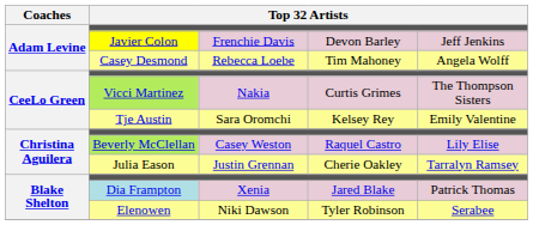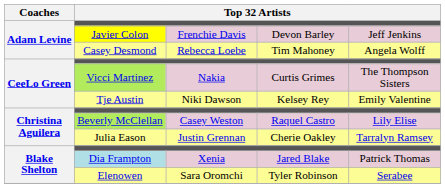 <table class="wikitable" style="text-align:center; line-height:16px; width:100%;">
 <tr>
 <th width="16%">Coaches</th>
 <th width="84%" colspan="10">Top 32 Artists</th>
 </tr>
 <tr>
 <th rowspan="3"><a href='#'>Adam Levine</a></th>
 <td colspan="4" style="background:#555555;"></td>
 </tr>
 <tr>
 <td style="background:yellow"><a href='#'>Javier Colon</a></td>
 <td style="background:#E8CCD7;" width="21%"><a href='#'>Frenchie Davis</a></td>
 <td style="background:#E8CCD7" width="21%">Devon Barley</td>
 <td style="background:#E8CCD7" width="21%">Jeff Jenkins</td>
 </tr>
 <tr>
 <td style="background:#FDFD96" width="21%"><a href='#'>Casey Desmond</a></td>
 <td style="background:#FDFD96" width="21%"><a href='#'>Rebecca Loebe</a></td>
 <td style="background:#FDFD96" width="21%">Tim Mahoney</td>
 <td style="background:#FDFD96" width="21%">Angela Wolff</td>
 </tr>
 <tr>
 <th rowspan="3"><a href='#'>CeeLo Green</a></th>
 <td colspan="4" style="background:#555555;"></td>
 </tr>
 <tr>
 <td style="background:#B2EC5D;" width="21%"><a href='#'>Vicci Martinez</a></td>
 <td style="background:#E8CCD7;" width="21%"><a href='#'>Nakia</a></td>
 <td style="background:#E8CCD7;" width="21%">Curtis Grimes</td>
 <td style="background:#E8CCD7;" width="21%">The Thompson Sisters</td>
 </tr>
 <tr>
 <td style="background:#FDFD96" width="21%"><a href='#'>Tje Austin</a></td>
-<td style="background:#FDFD96" width="21%">Sara Oromchi</td>
+<td style="background:#FDFD96" width="21%">Niki Dawson</td>
 <td style="background:#FDFD96" width="21%">Kelsey Rey</td>
 <td style="background:#FDFD96" width="21%">Emily Valentine</td>
 </tr>
 <tr>
 <th rowspan="3"><a href='#'>Christina Aguilera</a></th>
 <td colspan="4" style="background:#555555;"></td>
 </tr>
 <tr>
 <td style="background:#B2EC5D;" width="21%"><a href='#'>Beverly McClellan</a></td>
 <td style="background:#E8CCD7" width="21%"><a href='#'>Casey Weston</a></td>
 <td style="background:#E8CCD7;" width="21%"><a href='#'>Raquel Castro</a></td>
 <td style="background:#E8CCD7;" width="21%"><a href='#'>Lily Elise</a></td>
 </tr>
 <tr>
 <td style="background:#FDFD96" width="21%">Julia Eason</td>
 <td style="background:#FDFD96" width="21%"><a href='#'>Justin Grennan</a></td>
 <td style="background:#FDFD96" width="21%">Cherie Oakley</td>
 <td style="background:#FDFD96" width="21%"><a href='#'>Tarralyn Ramsey</a></td>
 </tr>
 <tr>
 <th rowspan="3"><a href='#'>Blake Shelton</a></th>
 <td colspan="4" style="background:#555555;"></td>
 </tr>
 <tr>
 <td style="background:#B0E0E6" width="21%"><a href='#'>Dia Frampton</a></td>
 <td style="background:#E8CCD7" width="21%"><a href='#'>Xenia</a></td>
 <td style="background:#E8CCD7" width="21%"><a href='#'>Jared Blake</a></td>
 <td style="background:#E8CCD7" width="21%">Patrick Thomas</td>
 </tr>
 <tr>
 <td style="background:#FDFD96" width="21%"><a href='#'>Elenowen</a></td>
-<td style="background:#FDFD96" width="21%">Niki Dawson</td>
+<td style="background:#FDFD96" width="21%">Sara Oromchi</td>
 <td style="background:#FDFD96" width="21%">Tyler Robinson</td>
 <td style="background:#FDFD96" width="21%"><a href='#'>Serabee</a></td>
 </tr>
 <tr>
 </tr>
 </table>
